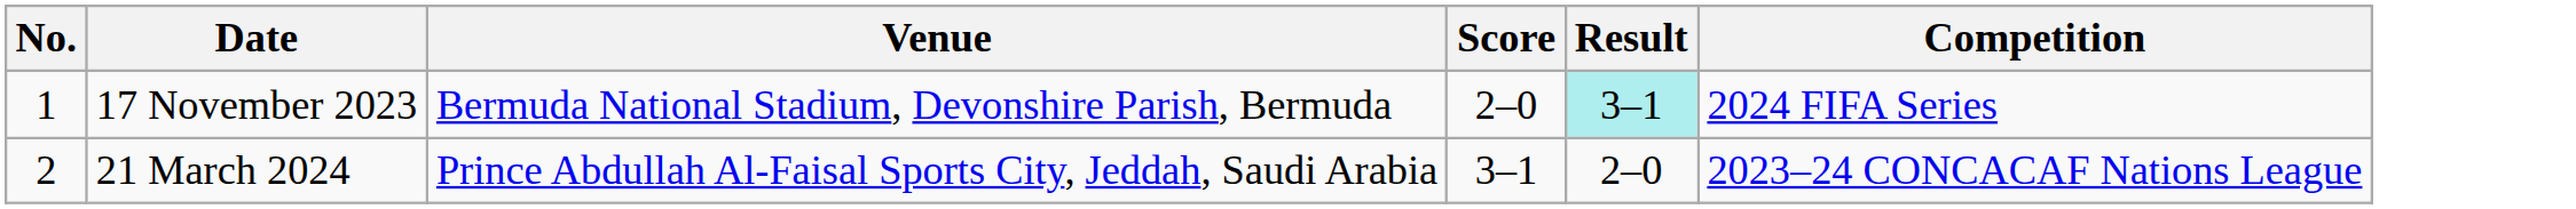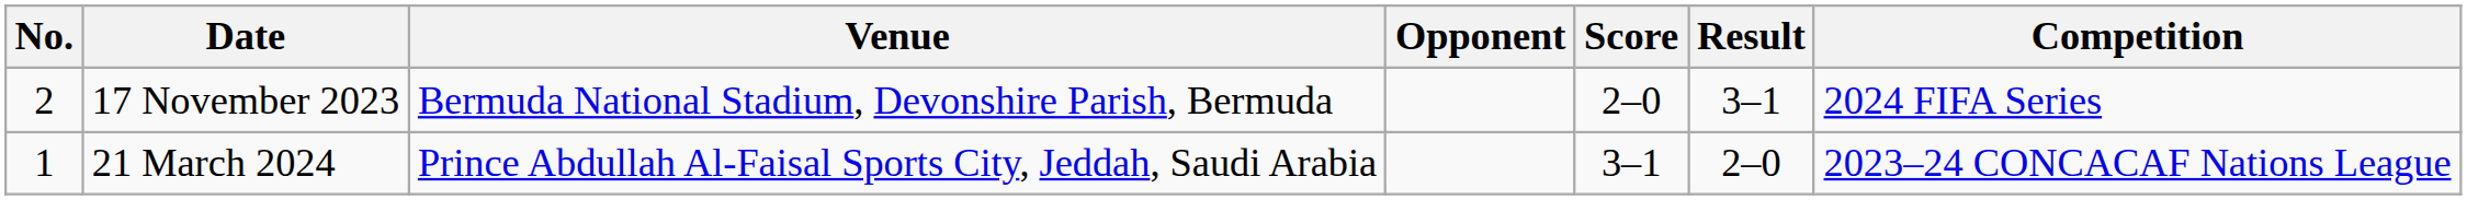 <table class="wikitable sortable">
 <tr>
 <th scope="col">No.</th>
 <th scope="col">Date</th>
 <th scope="col">Venue</th>
+<th scope="col">Opponent</th>
 <th scope="col">Score</th>
 <th scope="col">Result</th>
 <th scope="col">Competition</th>
 </tr>
 <tr>
-<td align="center">1</td>
+<td align="center">2</td>
 <td>17 November 2023</td>
 <td><a href='#'>Bermuda National Stadium</a>, <a href='#'>Devonshire Parish</a>, Bermuda</td>
+<td></td>
 <td align="center">2–0</td>
-<td align="center" style="background: paleturquoise;">3–1</td>
+<td align="center">3–1</td>
 <td><a href='#'>2024 FIFA Series</a></td>
 </tr>
 <tr>
-<td align="center">2</td>
+<td align="center">1</td>
 <td>21 March 2024</td>
 <td><a href='#'>Prince Abdullah Al-Faisal Sports City</a>, <a href='#'>Jeddah</a>, Saudi Arabia</td>
+<td></td>
 <td align="center">3–1</td>
 <td align="center">2–0</td>
 <td><a href='#'>2023–24 CONCACAF Nations League</a></td>
 </tr>
 </table>
